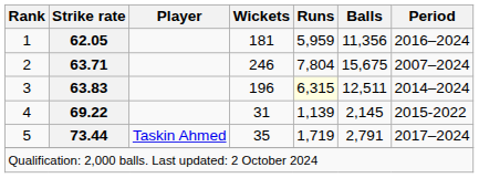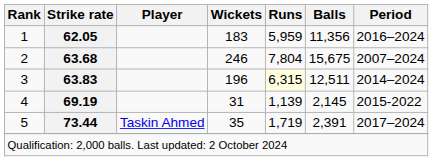 <table class="wikitable plainrowheaders sortable">
 <tr>
 <th scope=col>Rank</th>
 <th scope=col>Strike rate</th>
 <th scope=col>Player</th>
 <th scope=col>Wickets</th>
 <th scope=col>Runs</th>
 <th scope=col>Balls</th>
 <th scope=col>Period</th>
 </tr>
 <tr>
 <td align=center>1</td>
 <th scope=row style=text-align:center;>62.05</th>
 <td></td>
-<td align=center>181</td>
+<td align=center>183</td>
 <td align=center>5,959</td>
 <td align=center>11,356</td>
 <td>2016–2024</td>
 </tr>
 <tr>
 <td align=center>2</td>
-<th scope=row style=text-align:center;>63.71</th>
+<th scope=row style=text-align:center;>63.68</th>
 <td></td>
 <td align=center>246</td>
 <td align=center>7,804</td>
 <td align=center>15,675</td>
 <td>2007–2024</td>
 </tr>
 <tr>
 <td align=center>3</td>
 <th scope=row style=text-align:center;>63.83</th>
 <td></td>
 <td align=center>196</td>
 <td align=center style="background: lightyellow;">6,315</td>
 <td align=center>12,511</td>
 <td>2014–2024</td>
 </tr>
 <tr>
 <td align=center>4</td>
-<th scope=row style=text-align:center;>69.22</th>
+<th scope=row style=text-align:center;>69.19</th>
 <td></td>
 <td align=center>31</td>
 <td align=center>1,139</td>
 <td align=center>2,145</td>
 <td>2015-2022</td>
 </tr>
 <tr>
 <td align=center>5</td>
 <th scope=row style=text-align:center;>73.44</th>
 <td><a href='#'>Taskin Ahmed</a></td>
 <td align=center>35</td>
 <td align=center>1,719</td>
-<td align=center>2,791</td>
+<td align=center>2,391</td>
 <td>2017–2024</td>
 </tr>
 <tr>
 </tr>
 <tr class=sortbottom>
 <td colspan=7><small>Qualification: 2,000 balls. Last updated: 2 October 2024</small></td>
 </tr>
 </table>
